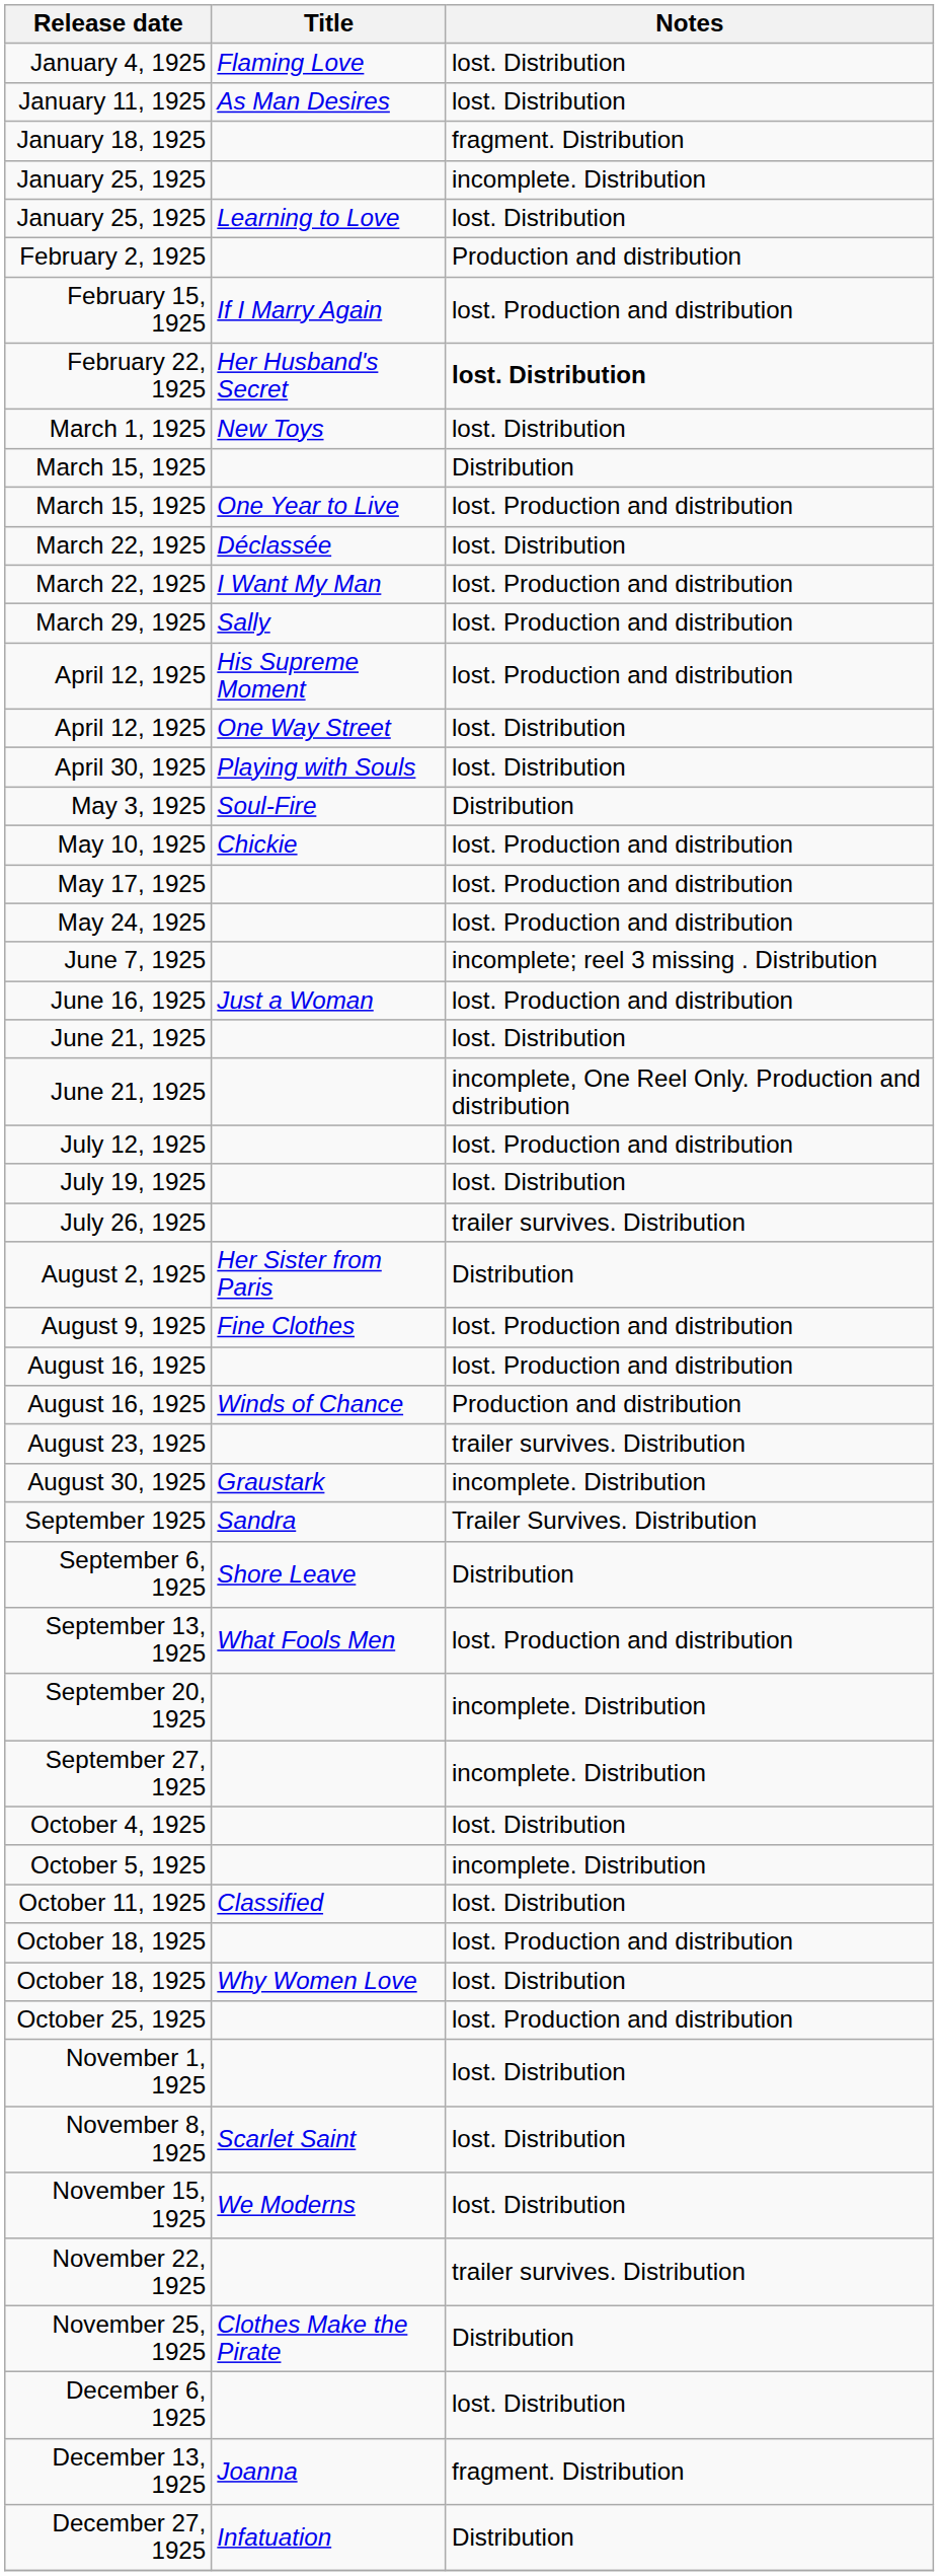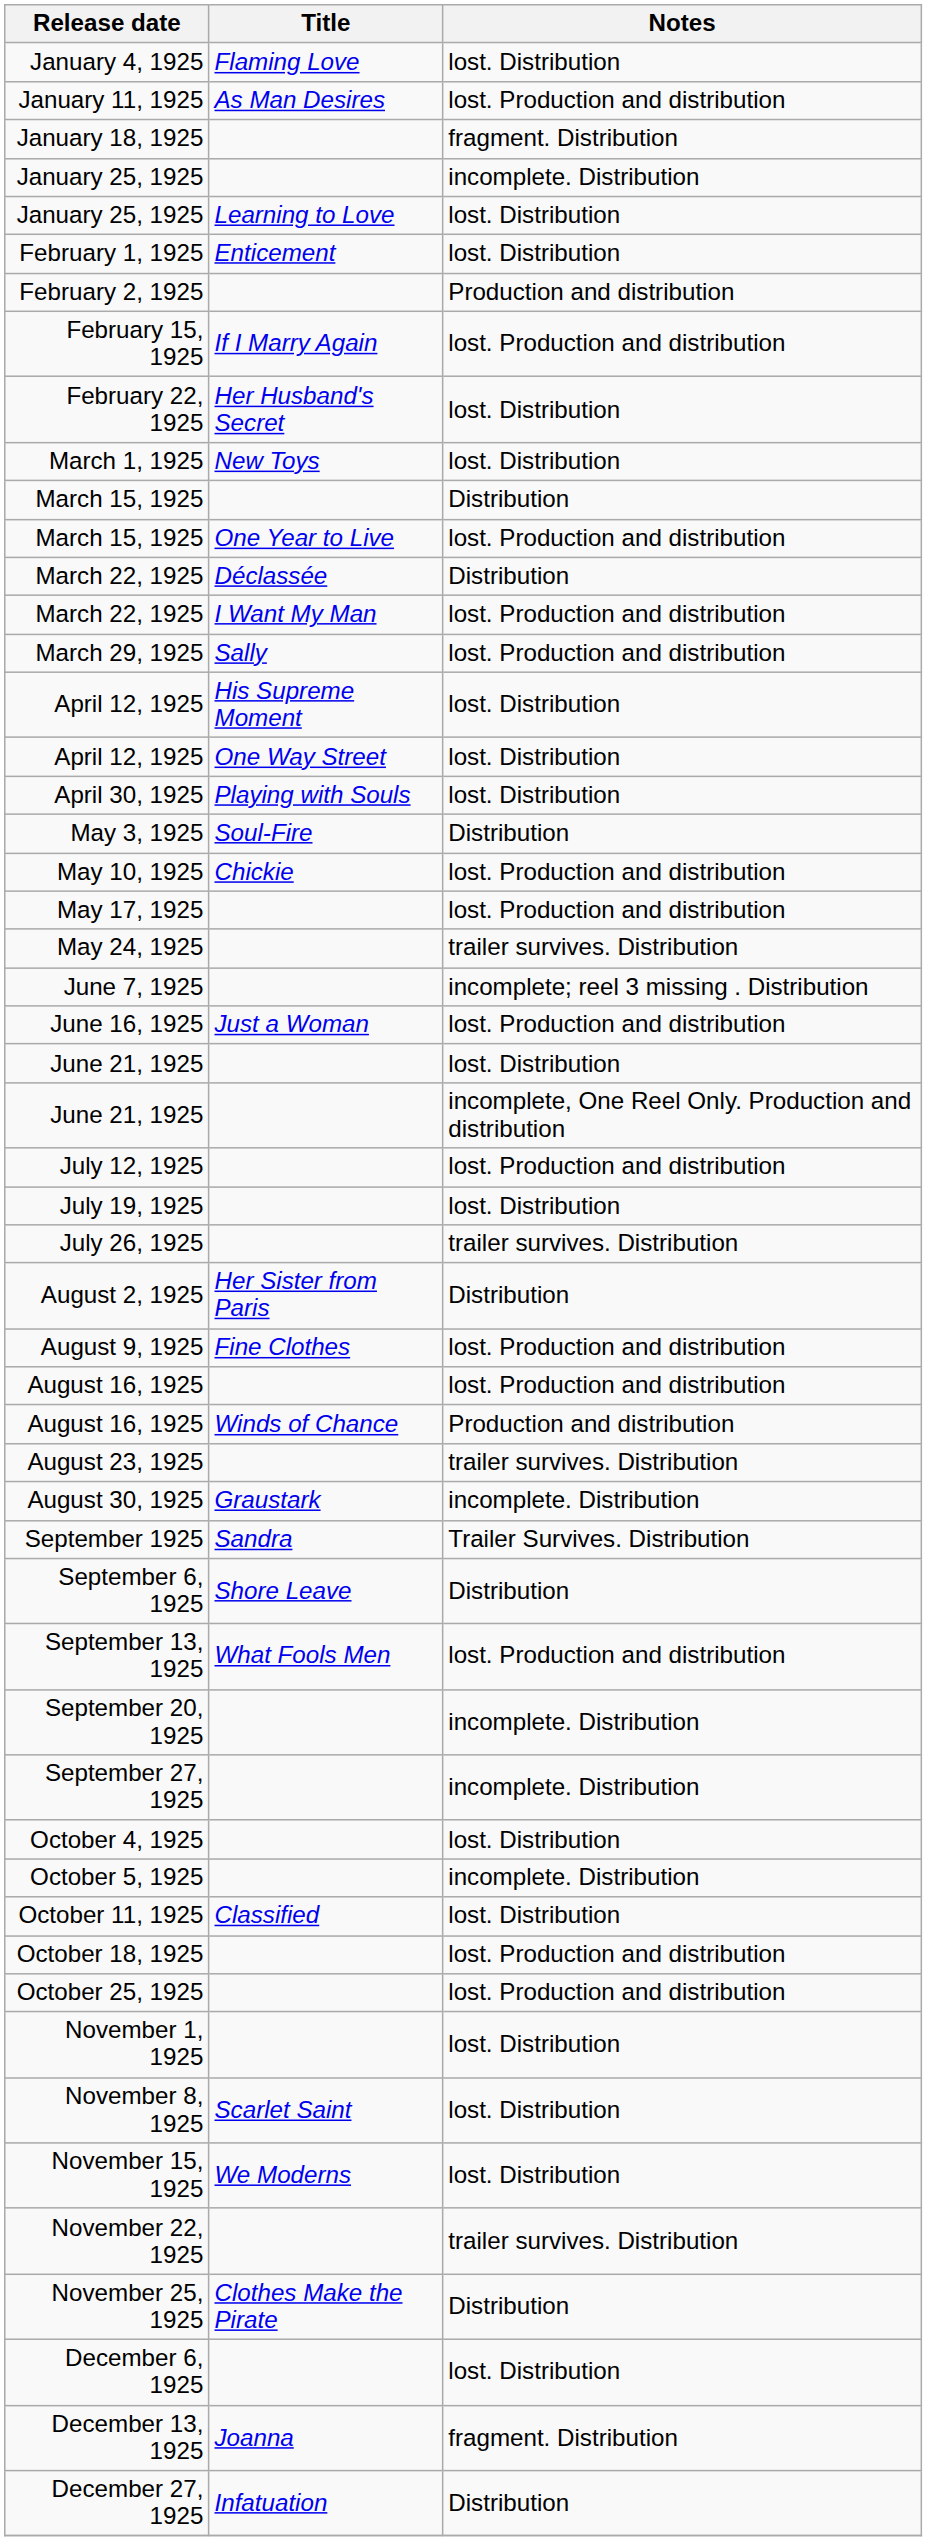 <table class="wikitable sortable">
 <tr>
 <th>Release date</th>
 <th>Title</th>
 <th>Notes</th>
 </tr>
 <tr>
 <td align="right">January 4, 1925</td>
 <td><em><a href='#'>Flaming Love</a></em></td>
 <td>lost. Distribution</td>
 </tr>
 <tr>
 <td align="right">January 11, 1925</td>
 <td><em><a href='#'>As Man Desires</a></em></td>
-<td>lost. Distribution</td>
+<td>lost. Production and distribution</td>
 </tr>
 <tr>
 <td align="right">January 18, 1925</td>
 <td><em></em></td>
 <td>fragment. Distribution</td>
 </tr>
 <tr>
 <td align="right">January 25, 1925</td>
 <td><em></em></td>
 <td>incomplete. Distribution</td>
 </tr>
 <tr>
 <td align="right">January 25, 1925</td>
 <td><em><a href='#'>Learning to Love</a></em></td>
 <td>lost. Distribution</td>
 </tr>
 <tr>
+<td align="right">February 1, 1925</td>
+<td><em><a href='#'>Enticement</a></em></td>
+<td>lost. Distribution</td>
+</tr>
+<tr>
 <td align="right">February 2, 1925</td>
 <td><em></em></td>
 <td>Production and distribution</td>
 </tr>
 <tr>
 <td align="right">February 15, 1925</td>
 <td><em><a href='#'>If I Marry Again</a></em></td>
 <td>lost. Production and distribution</td>
 </tr>
 <tr>
 <td align="right">February 22, 1925</td>
 <td><em><a href='#'>Her Husband's Secret</a></em></td>
-<td><strong>lost. Distribution</strong></td>
+<td>lost. Distribution</td>
 </tr>
 <tr>
 <td align="right">March 1, 1925</td>
 <td><em><a href='#'>New Toys</a></em></td>
 <td>lost. Distribution</td>
 </tr>
 <tr>
 <td align="right">March 15, 1925</td>
 <td><em></em></td>
 <td>Distribution</td>
 </tr>
 <tr>
 <td align="right">March 15, 1925</td>
 <td><em><a href='#'>One Year to Live</a></em></td>
 <td>lost. Production and distribution</td>
 </tr>
 <tr>
 <td align="right">March 22, 1925</td>
 <td><em><a href='#'>Déclassée</a></em></td>
-<td>lost. Distribution</td>
+<td>Distribution</td>
 </tr>
 <tr>
 <td align="right">March 22, 1925</td>
 <td><em><a href='#'>I Want My Man</a></em></td>
 <td>lost. Production and distribution</td>
 </tr>
 <tr>
 <td align="right">March 29, 1925</td>
 <td><em><a href='#'>Sally</a></em></td>
 <td>lost. Production and distribution</td>
 </tr>
 <tr>
 <td align="right">April 12, 1925</td>
 <td><em><a href='#'>His Supreme Moment</a></em></td>
-<td>lost. Production and distribution</td>
+<td>lost. Distribution</td>
 </tr>
 <tr>
 <td align="right">April 12, 1925</td>
 <td><em><a href='#'>One Way Street</a></em></td>
 <td>lost. Distribution</td>
 </tr>
 <tr>
 <td align="right">April 30, 1925</td>
 <td><em><a href='#'>Playing with Souls</a></em></td>
 <td>lost. Distribution</td>
 </tr>
 <tr>
 <td align="right">May 3, 1925</td>
 <td><em><a href='#'>Soul-Fire</a></em></td>
 <td>Distribution</td>
 </tr>
 <tr>
 <td align="right">May 10, 1925</td>
 <td><em><a href='#'>Chickie</a></em></td>
 <td>lost. Production and distribution</td>
 </tr>
 <tr>
 <td align="right">May 17, 1925</td>
 <td><em></em></td>
 <td>lost. Production and distribution</td>
 </tr>
 <tr>
 <td align="right">May 24, 1925</td>
 <td><em></em></td>
-<td>lost. Production and distribution</td>
+<td>trailer survives. Distribution</td>
 </tr>
 <tr>
 <td align="right">June 7, 1925</td>
 <td><em></em></td>
 <td>incomplete; reel 3 missing . Distribution</td>
 </tr>
 <tr>
 <td align="right">June 16, 1925</td>
 <td><em><a href='#'>Just a Woman</a></em></td>
 <td>lost. Production and distribution</td>
 </tr>
 <tr>
 <td align="right">June 21, 1925</td>
 <td><em></em></td>
 <td>lost. Distribution</td>
 </tr>
 <tr>
 <td align="right">June 21, 1925</td>
 <td><em></em></td>
 <td>incomplete, One Reel Only. Production and distribution</td>
 </tr>
 <tr>
 <td align="right">July 12, 1925</td>
 <td><em></em></td>
 <td>lost. Production and distribution</td>
 </tr>
 <tr>
 <td align="right">July 19, 1925</td>
 <td><em></em></td>
 <td>lost. Distribution</td>
 </tr>
 <tr>
 <td align="right">July 26, 1925</td>
 <td><em></em></td>
 <td>trailer survives. Distribution</td>
 </tr>
 <tr>
 <td align="right">August 2, 1925</td>
 <td><em><a href='#'>Her Sister from Paris</a></em></td>
 <td>Distribution</td>
 </tr>
 <tr>
 <td align="right">August 9, 1925</td>
 <td><em><a href='#'>Fine Clothes</a></em></td>
 <td>lost. Production and distribution</td>
 </tr>
 <tr>
 <td align="right">August 16, 1925</td>
 <td><em></em></td>
 <td>lost. Production and distribution</td>
 </tr>
 <tr>
 <td align="right">August 16, 1925</td>
 <td><em><a href='#'>Winds of Chance</a></em></td>
 <td>Production and distribution</td>
 </tr>
 <tr>
 <td align="right">August 23, 1925</td>
 <td><em></em></td>
 <td>trailer survives. Distribution</td>
 </tr>
 <tr>
 <td align="right">August 30, 1925</td>
 <td><em><a href='#'>Graustark</a></em></td>
 <td>incomplete. Distribution</td>
 </tr>
 <tr>
 <td align="right">September 1925</td>
 <td><em><a href='#'>Sandra</a></em></td>
 <td>Trailer Survives. Distribution</td>
 </tr>
 <tr>
 <td align="right">September 6, 1925</td>
 <td><em><a href='#'>Shore Leave</a></em></td>
 <td>Distribution</td>
 </tr>
 <tr>
 <td align="right">September 13, 1925</td>
 <td><em><a href='#'>What Fools Men</a></em></td>
 <td>lost. Production and distribution</td>
 </tr>
 <tr>
 <td align="right">September 20, 1925</td>
 <td><em></em></td>
 <td>incomplete. Distribution</td>
 </tr>
 <tr>
 <td align="right">September 27, 1925</td>
 <td><em></em></td>
 <td>incomplete. Distribution</td>
 </tr>
 <tr>
 <td align="right">October 4, 1925</td>
 <td><em></em></td>
 <td>lost. Distribution</td>
 </tr>
 <tr>
 <td align="right">October 5, 1925</td>
 <td><em></em></td>
 <td>incomplete. Distribution</td>
 </tr>
 <tr>
 <td align="right">October 11, 1925</td>
 <td><em><a href='#'>Classified</a></em></td>
 <td>lost. Distribution</td>
 </tr>
 <tr>
 <td align="right">October 18, 1925</td>
 <td><em></em></td>
 <td>lost. Production and distribution</td>
 </tr>
 <tr>
-<td align="right">October 18, 1925</td>
-<td><em><a href='#'>Why Women Love</a></em></td>
-<td>lost. Distribution</td>
-</tr>
-<tr>
 <td align="right">October 25, 1925</td>
 <td><em></em></td>
 <td>lost. Production and distribution</td>
 </tr>
 <tr>
 <td align="right">November 1, 1925</td>
 <td><em></em></td>
 <td>lost. Distribution</td>
 </tr>
 <tr>
 <td align="right">November 8, 1925</td>
 <td><em><a href='#'>Scarlet Saint</a></em></td>
 <td>lost. Distribution</td>
 </tr>
 <tr>
 <td align="right">November 15, 1925</td>
 <td><em><a href='#'>We Moderns</a></em></td>
 <td>lost. Distribution</td>
 </tr>
 <tr>
 <td align="right">November 22, 1925</td>
 <td><em></em></td>
 <td>trailer survives. Distribution</td>
 </tr>
 <tr>
 <td align="right">November 25, 1925</td>
 <td><em><a href='#'>Clothes Make the Pirate</a></em></td>
 <td>Distribution</td>
 </tr>
 <tr>
 <td align="right">December 6, 1925</td>
 <td><em></em></td>
 <td>lost. Distribution</td>
 </tr>
 <tr>
 <td align="right">December 13, 1925</td>
 <td><em><a href='#'>Joanna</a></em></td>
 <td>fragment. Distribution</td>
 </tr>
 <tr>
 <td align="right">December 27, 1925</td>
 <td><em><a href='#'>Infatuation</a></em></td>
 <td>Distribution</td>
 </tr>
 <tr>
 </tr>
 </table>
